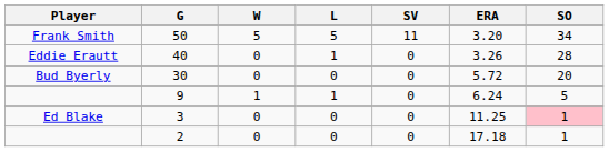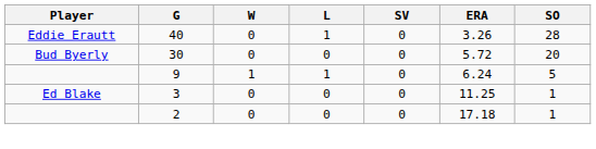 <table class="wikitable sortable">
 <tr>
 <th bgcolor="#DDDDFF" width="16%">Player</th>
 <th bgcolor="#DDDDFF" width="9%">G</th>
 <th bgcolor="#DDDDFF" width="9%">W</th>
 <th bgcolor="#DDDDFF" width="9%">L</th>
 <th bgcolor="#DDDDFF" width="9%">SV</th>
 <th bgcolor="#DDDDFF" width="9%">ERA</th>
 <th bgcolor="#DDDDFF" width="9%">SO</th>
-</tr>
-<tr align="center">
-<td><a href='#'>Frank Smith</a></td>
-<td>50</td>
-<td>5</td>
-<td>5</td>
-<td>11</td>
-<td>3.20</td>
-<td>34</td>
 </tr>
 <tr align="center">
 <td><a href='#'>Eddie Erautt</a></td>
 <td>40</td>
 <td>0</td>
 <td>1</td>
 <td>0</td>
 <td>3.26</td>
 <td>28</td>
 </tr>
 <tr align="center">
 <td><a href='#'>Bud Byerly</a></td>
 <td>30</td>
 <td>0</td>
 <td>0</td>
 <td>0</td>
 <td>5.72</td>
 <td>20</td>
 </tr>
 <tr align="center">
 <td></td>
 <td>9</td>
 <td>1</td>
 <td>1</td>
 <td>0</td>
 <td>6.24</td>
 <td>5</td>
 </tr>
 <tr align="center">
 <td><a href='#'>Ed Blake</a></td>
 <td>3</td>
 <td>0</td>
 <td>0</td>
 <td>0</td>
 <td>11.25</td>
-<td style="background: pink;">1</td>
+<td>1</td>
 </tr>
 <tr align="center">
 <td></td>
 <td>2</td>
 <td>0</td>
 <td>0</td>
 <td>0</td>
 <td>17.18</td>
 <td>1</td>
 </tr>
 </table>
